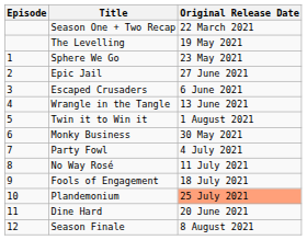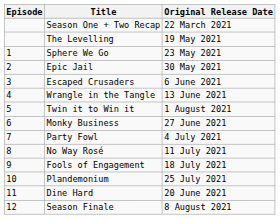 <table class="wikitable">
 <tr>
 <th>Episode</th>
 <th>Title</th>
 <th>Original Release Date</th>
 </tr>
 <tr>
 <td></td>
 <td>Season One + Two Recap</td>
 <td>22 March 2021</td>
 </tr>
 <tr>
 <td></td>
 <td>The Levelling</td>
 <td>19 May 2021</td>
 </tr>
 <tr>
 <td>1</td>
 <td>Sphere We Go</td>
 <td>23 May 2021</td>
 </tr>
 <tr>
 <td>2</td>
 <td>Epic Jail</td>
-<td>27 June 2021</td>
+<td>30 May 2021</td>
 </tr>
 <tr>
 <td>3</td>
 <td>Escaped Crusaders</td>
 <td>6 June 2021</td>
 </tr>
 <tr>
 <td>4</td>
 <td>Wrangle in the Tangle</td>
 <td>13 June 2021</td>
 </tr>
 <tr>
 <td>5</td>
 <td>Twin it to Win it</td>
 <td>1 August 2021</td>
 </tr>
 <tr>
 <td>6</td>
 <td>Monky Business</td>
-<td>30 May 2021</td>
+<td>27 June 2021</td>
 </tr>
 <tr>
 <td>7</td>
 <td>Party Fowl</td>
 <td>4 July 2021</td>
 </tr>
 <tr>
 <td>8</td>
 <td>No Way Rosé</td>
 <td>11 July 2021</td>
 </tr>
 <tr>
 <td>9</td>
 <td>Fools of Engagement</td>
 <td>18 July 2021</td>
 </tr>
 <tr>
 <td>10</td>
 <td>Plandemonium</td>
-<td style="background: lightsalmon;">25 July 2021</td>
+<td>25 July 2021</td>
 </tr>
 <tr>
 <td>11</td>
 <td>Dine Hard</td>
 <td>20 June 2021</td>
 </tr>
 <tr>
 <td>12</td>
 <td>Season Finale</td>
 <td>8 August 2021</td>
 </tr>
 </table>
